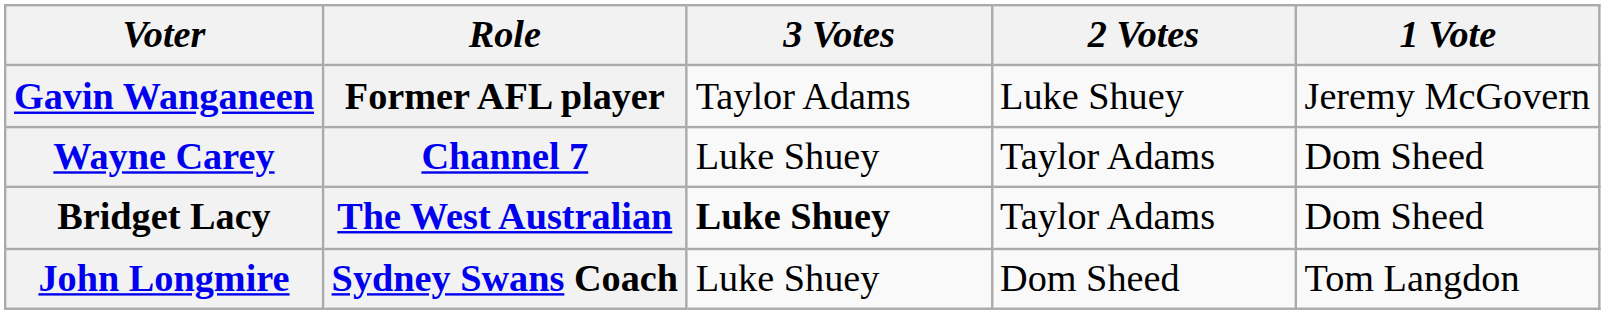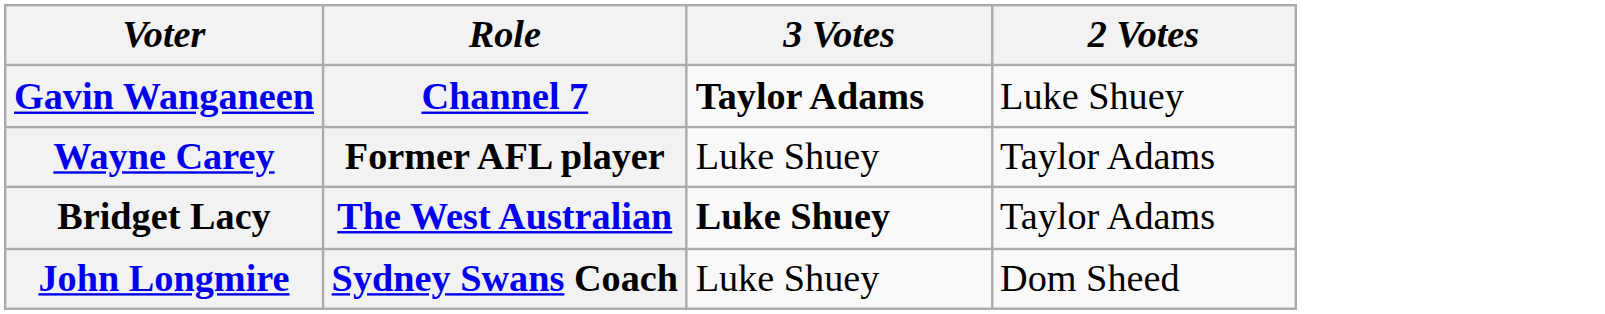 <table class="wikitable">
 <tr>
 <th><em>Voter</em></th>
 <th><em>Role</em></th>
 <th style="width:120px"><em>3 Votes</em></th>
 <th style="width:120px"><em>2 Votes</em></th>
-<th style="width:120px"><em>1 Vote</em></th>
 </tr>
 <tr>
 <th><a href='#'>Gavin Wanganeen</a></th>
-<th>Former AFL player</th>
-<td>Taylor Adams</td>
+<th><a href='#'>Channel 7</a></th>
+<td><strong>Taylor Adams</strong></td>
 <td>Luke Shuey</td>
-<td>Jeremy McGovern</td>
 </tr>
 <tr>
 <th><a href='#'>Wayne Carey</a></th>
-<th><a href='#'>Channel 7</a></th>
+<th>Former AFL player</th>
 <td>Luke Shuey</td>
 <td>Taylor Adams</td>
-<td>Dom Sheed</td>
 </tr>
 <tr>
 <th>Bridget Lacy</th>
 <th><a href='#'>The West Australian</a></th>
 <td><strong>Luke Shuey</strong></td>
 <td>Taylor Adams</td>
-<td>Dom Sheed</td>
 </tr>
 <tr>
 <th><a href='#'>John Longmire</a></th>
 <th><a href='#'>Sydney Swans</a> Coach</th>
 <td>Luke Shuey</td>
 <td>Dom Sheed</td>
-<td>Tom Langdon</td>
 </tr>
 </table>
